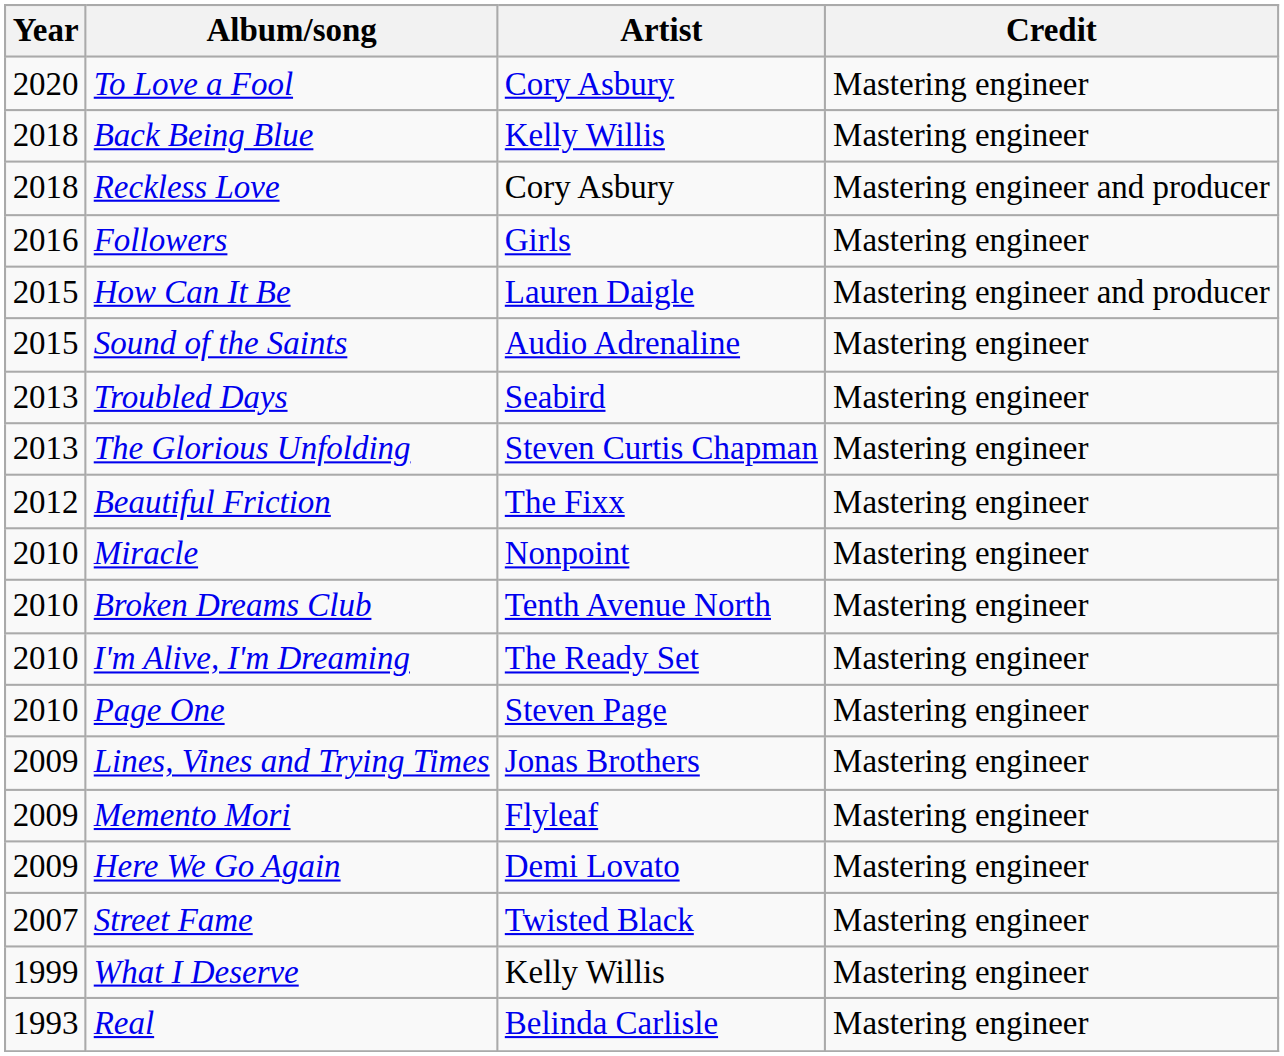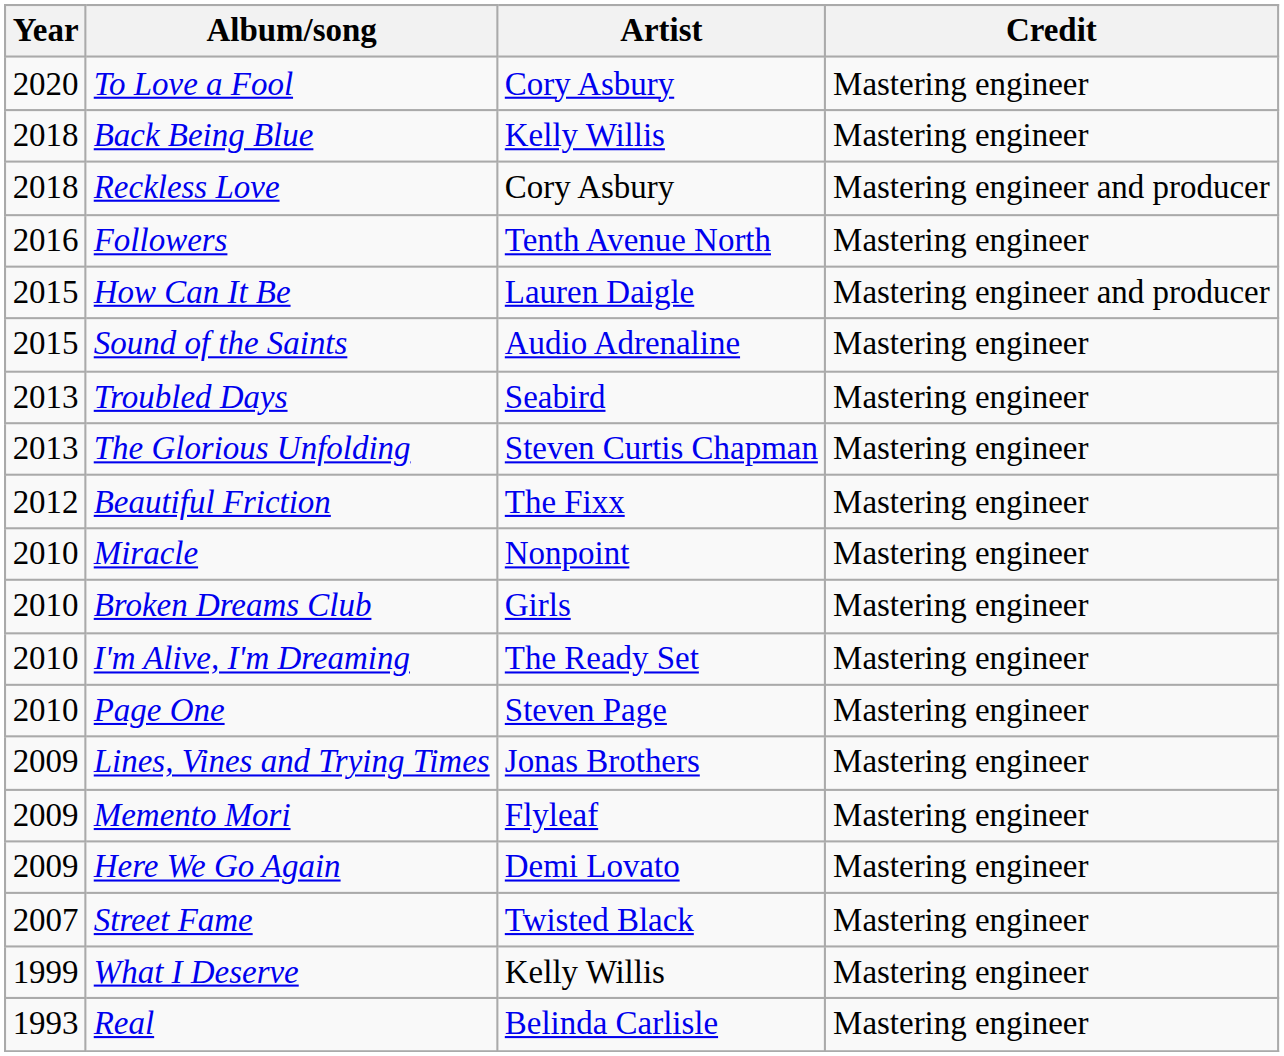 <table class="wikitable">
 <tr>
 <th>Year</th>
 <th>Album/song</th>
 <th>Artist</th>
 <th>Credit</th>
 </tr>
 <tr>
 <td>2020</td>
 <td><em><a href='#'>To Love a Fool</a></em></td>
 <td><a href='#'>Cory Asbury</a></td>
 <td>Mastering engineer</td>
 </tr>
 <tr>
 <td>2018</td>
 <td><em><a href='#'>Back Being Blue</a></em></td>
 <td><a href='#'>Kelly Willis</a></td>
 <td>Mastering engineer</td>
 </tr>
 <tr>
 <td>2018</td>
 <td><em><a href='#'>Reckless Love</a></em></td>
 <td>Cory Asbury</td>
 <td>Mastering engineer and producer</td>
 </tr>
 <tr>
 <td>2016</td>
 <td><em><a href='#'>Followers</a></em></td>
-<td><a href='#'>Girls</a></td>
+<td><a href='#'>Tenth Avenue North</a></td>
 <td>Mastering engineer</td>
 </tr>
 <tr>
 <td>2015</td>
 <td><em><a href='#'>How Can It Be</a></em></td>
 <td><a href='#'>Lauren Daigle</a></td>
 <td>Mastering engineer and producer</td>
 </tr>
 <tr>
 <td>2015</td>
 <td><em><a href='#'>Sound of the Saints</a></em></td>
 <td><a href='#'>Audio Adrenaline</a></td>
 <td>Mastering engineer</td>
 </tr>
 <tr>
 <td>2013</td>
 <td><em><a href='#'>Troubled Days</a></em></td>
 <td><a href='#'>Seabird</a></td>
 <td>Mastering engineer</td>
 </tr>
 <tr>
 <td>2013</td>
 <td><em><a href='#'>The Glorious Unfolding</a></em></td>
 <td><a href='#'>Steven Curtis Chapman</a></td>
 <td>Mastering engineer</td>
 </tr>
 <tr>
 <td>2012</td>
 <td><em><a href='#'>Beautiful Friction</a></em></td>
 <td><a href='#'>The Fixx</a></td>
 <td>Mastering engineer</td>
 </tr>
 <tr>
 <td>2010</td>
 <td><em><a href='#'>Miracle</a></em></td>
 <td><a href='#'>Nonpoint</a></td>
 <td>Mastering engineer</td>
 </tr>
 <tr>
 <td>2010</td>
 <td><em><a href='#'>Broken Dreams Club</a></em></td>
-<td><a href='#'>Tenth Avenue North</a></td>
+<td><a href='#'>Girls</a></td>
 <td>Mastering engineer</td>
 </tr>
 <tr>
 <td>2010</td>
 <td><em><a href='#'>I'm Alive, I'm Dreaming</a></em></td>
 <td><a href='#'>The Ready Set</a></td>
 <td>Mastering engineer</td>
 </tr>
 <tr>
 <td>2010</td>
 <td><em><a href='#'>Page One</a></em></td>
 <td><a href='#'>Steven Page</a></td>
 <td>Mastering engineer</td>
 </tr>
 <tr>
 <td>2009</td>
 <td><em><a href='#'>Lines, Vines and Trying Times</a></em></td>
 <td><a href='#'>Jonas Brothers</a></td>
 <td>Mastering engineer</td>
 </tr>
 <tr>
 <td>2009</td>
 <td><em><a href='#'>Memento Mori</a></em></td>
 <td><a href='#'>Flyleaf</a></td>
 <td>Mastering engineer</td>
 </tr>
 <tr>
 <td>2009</td>
 <td><em><a href='#'>Here We Go Again</a></em></td>
 <td><a href='#'>Demi Lovato</a></td>
 <td>Mastering engineer</td>
 </tr>
 <tr>
 <td>2007</td>
 <td><em><a href='#'>Street Fame</a></em></td>
 <td><a href='#'>Twisted Black</a></td>
 <td>Mastering engineer</td>
 </tr>
 <tr>
 <td>1999</td>
 <td><em><a href='#'>What I Deserve</a></em></td>
 <td>Kelly Willis</td>
 <td>Mastering engineer</td>
 </tr>
 <tr>
 <td>1993</td>
 <td><em><a href='#'>Real</a></em></td>
 <td><a href='#'>Belinda Carlisle</a></td>
 <td>Mastering engineer</td>
 </tr>
 <tr>
 </tr>
 </table>
